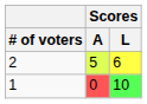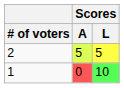 <table class="wikitable">
 <tr>
 <th></th>
 <th colspan=2>Scores</th>
 </tr>
 <tr>
 <th># of voters</th>
 <th>A</th>
 <th>L</th>
 </tr>
 <tr>
 <td>2</td>
 <td bgcolor=#ddff55>5</td>
-<td bgcolor=#ffff44>6</td>
+<td bgcolor=#ffff44>5</td>
 </tr>
 <tr>
 <td>1</td>
 <td bgcolor=#ff5555>0</td>
 <td bgcolor=#55ff55>10</td>
 </tr>
 </table>
